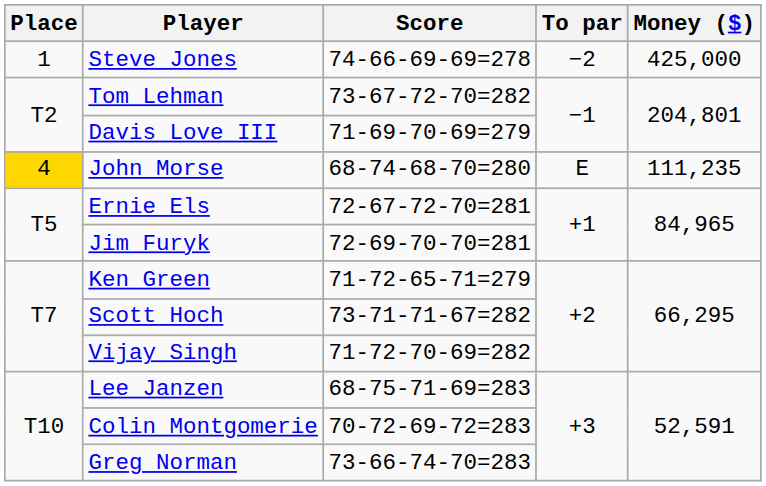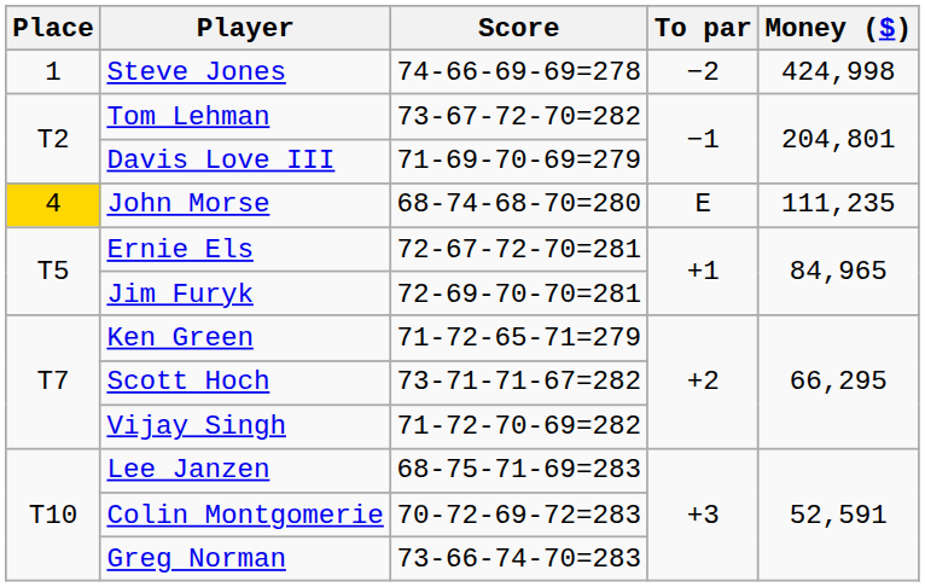 <table class=wikitable>
 <tr>
 <th>Place</th>
 <th>Player</th>
 <th>Score</th>
 <th>To par</th>
 <th>Money (<a href='#'>$</a>)</th>
 </tr>
 <tr>
 <td align=center>1</td>
 <td> <a href='#'>Steve Jones</a></td>
 <td>74-66-69-69=278</td>
 <td align=center>−2</td>
-<td align=center>425,000</td>
+<td align=center>424,998</td>
 </tr>
 <tr>
 <td rowspan=2 align=center>T2</td>
 <td> <a href='#'>Tom Lehman</a></td>
 <td>73-67-72-70=282</td>
 <td rowspan=2 align=center>−1</td>
 <td rowspan=2 align=center>204,801</td>
 </tr>
 <tr>
 <td> <a href='#'>Davis Love III</a></td>
 <td>71-69-70-69=279</td>
 </tr>
 <tr>
 <td align=center style="background: gold;">4</td>
 <td> <a href='#'>John Morse</a></td>
 <td>68-74-68-70=280</td>
 <td align=center>E</td>
 <td align=center>111,235</td>
 </tr>
 <tr>
 <td rowspan=2 align=center>T5</td>
 <td> <a href='#'>Ernie Els</a></td>
 <td>72-67-72-70=281</td>
 <td rowspan=2 align=center>+1</td>
 <td rowspan=2 align=center>84,965</td>
 </tr>
 <tr>
 <td> <a href='#'>Jim Furyk</a></td>
 <td>72-69-70-70=281</td>
 </tr>
 <tr>
 <td rowspan=3 align=center>T7</td>
 <td> <a href='#'>Ken Green</a></td>
 <td>71-72-65-71=279</td>
 <td rowspan=3 align=center>+2</td>
 <td rowspan=3 align=center>66,295</td>
 </tr>
 <tr>
 <td> <a href='#'>Scott Hoch</a></td>
 <td>73-71-71-67=282</td>
 </tr>
 <tr>
 <td> <a href='#'>Vijay Singh</a></td>
 <td>71-72-70-69=282</td>
 </tr>
 <tr>
 <td rowspan=3 align=center>T10</td>
 <td> <a href='#'>Lee Janzen</a></td>
 <td>68-75-71-69=283</td>
 <td rowspan=3 align=center>+3</td>
 <td rowspan=3 align=center>52,591</td>
 </tr>
 <tr>
 <td> <a href='#'>Colin Montgomerie</a></td>
 <td>70-72-69-72=283</td>
 </tr>
 <tr>
 <td> <a href='#'>Greg Norman</a></td>
 <td>73-66-74-70=283</td>
 </tr>
 </table>
